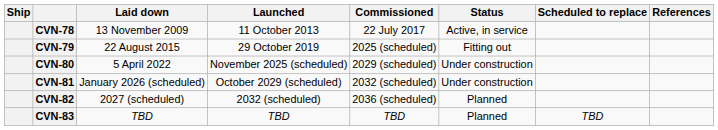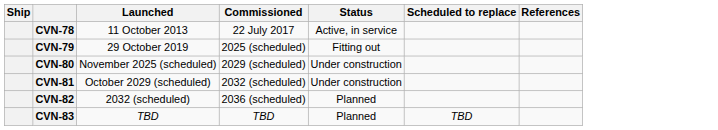 <table class="wikitable plainrowheaders" style="text-align: center;">
 <tr>
 <th scope="col">Ship</th>
 <th scope="col"></th>
-<th scope="col">Laid down</th>
 <th scope="col">Launched</th>
 <th scope="col">Commissioned</th>
 <th scope="col">Status</th>
 <th scope="col">Scheduled to replace</th>
 <th scope="col">References</th>
 </tr>
 <tr>
 <th scope="row"></th>
 <th scope="row" style="white-space: nowrap;">CVN-78</th>
-<td>13 November 2009</td>
 <td>11 October 2013</td>
 <td>22 July 2017</td>
 <td>Active, in service</td>
 <td></td>
 <td></td>
 </tr>
 <tr>
 <th scope="row"></th>
 <th scope="row">CVN-79</th>
-<td>22 August 2015</td>
 <td>29 October 2019</td>
 <td>2025 (scheduled)</td>
 <td>Fitting out</td>
 <td></td>
 <td></td>
 </tr>
 <tr>
 <th scope="row"></th>
 <th scope="row">CVN-80</th>
-<td>5 April 2022</td>
 <td>November 2025 (scheduled)</td>
 <td>2029 (scheduled)</td>
 <td>Under construction</td>
 <td></td>
 <td></td>
 </tr>
 <tr>
 <th scope="row"></th>
 <th scope="row">CVN-81</th>
-<td>January 2026 (scheduled)</td>
 <td>October 2029 (scheduled)</td>
 <td>2032 (scheduled)</td>
 <td>Under construction</td>
 <td></td>
 <td></td>
 </tr>
 <tr>
 <th scope="row"></th>
 <th scope="row">CVN-82</th>
-<td>2027 (scheduled)</td>
 <td>2032 (scheduled)</td>
 <td>2036 (scheduled)</td>
 <td>Planned</td>
 <td></td>
 <td></td>
 </tr>
 <tr>
 <th scope="row"></th>
 <th scope="row">CVN-83</th>
 <td><em>TBD</em></td>
 <td><em>TBD</em></td>
-<td><em>TBD</em></td>
 <td>Planned</td>
 <td><em>TBD</em></td>
 <td></td>
 </tr>
 </table>
